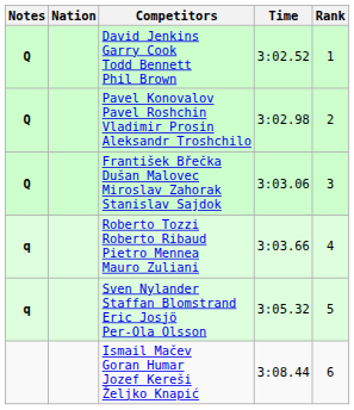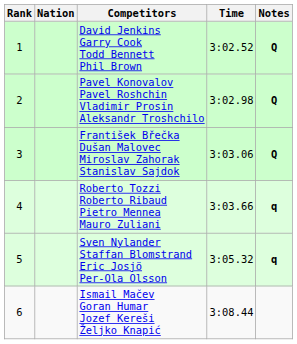 <table class="wikitable sortable" style="text-align:center">
 <tr>
-<th>Notes</th>
+<th>Rank</th>
 <th>Nation</th>
 <th>Competitors</th>
 <th>Time</th>
-<th>Rank</th>
+<th>Notes</th>
 </tr>
 <tr bgcolor=ccffcc>
-<td><strong>Q</strong></td>
+<td>1</td>
 <td align=left></td>
 <td align=left><a href='#'>David Jenkins</a><br><a href='#'>Garry Cook</a><br><a href='#'>Todd Bennett</a><br><a href='#'>Phil Brown</a></td>
 <td>3:02.52</td>
-<td>1</td>
+<td><strong>Q</strong></td>
 </tr>
 <tr bgcolor=ccffcc>
-<td><strong>Q</strong></td>
+<td>2</td>
 <td align=left></td>
 <td align=left><a href='#'>Pavel Konovalov</a><br><a href='#'>Pavel Roshchin</a><br><a href='#'>Vladimir Prosin</a><br><a href='#'>Aleksandr Troshchilo</a></td>
 <td>3:02.98</td>
-<td>2</td>
+<td><strong>Q</strong></td>
 </tr>
 <tr bgcolor=ccffcc>
-<td><strong>Q</strong></td>
+<td>3</td>
 <td align=left></td>
 <td align=left><a href='#'>František Břečka</a><br><a href='#'>Dušan Malovec</a><br><a href='#'>Miroslav Zahorak</a><br><a href='#'>Stanislav Sajdok</a></td>
 <td>3:03.06</td>
-<td>3</td>
+<td><strong>Q</strong></td>
 </tr>
 <tr bgcolor=ddffdd>
-<td><strong>q</strong></td>
+<td>4</td>
 <td align=left></td>
 <td align=left><a href='#'>Roberto Tozzi</a><br><a href='#'>Roberto Ribaud</a><br><a href='#'>Pietro Mennea</a><br><a href='#'>Mauro Zuliani</a></td>
 <td>3:03.66</td>
-<td>4</td>
+<td><strong>q</strong></td>
 </tr>
 <tr bgcolor=ddffdd>
-<td><strong>q</strong></td>
+<td>5</td>
 <td align=left></td>
 <td align=left><a href='#'>Sven Nylander</a><br><a href='#'>Staffan Blomstrand</a><br><a href='#'>Eric Josjö</a><br><a href='#'>Per-Ola Olsson</a></td>
 <td>3:05.32</td>
-<td>5</td>
+<td><strong>q</strong></td>
 </tr>
 <tr>
-<td></td>
+<td>6</td>
 <td align=left></td>
 <td align=left><a href='#'>Ismail Mačev</a><br><a href='#'>Goran Humar</a><br><a href='#'>Jozef Kereši</a><br><a href='#'>Željko Knapić</a></td>
 <td>3:08.44</td>
-<td>6</td>
+<td></td>
 </tr>
 </table>
